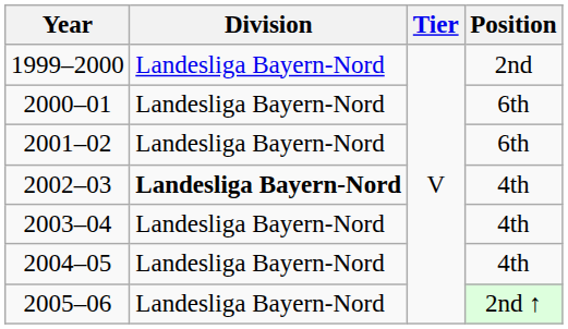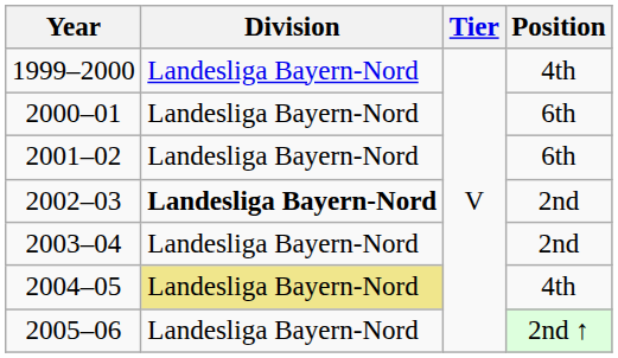 <table class="wikitable">
 <tr>
 <th>Year</th>
 <th>Division</th>
 <th><a href='#'>Tier</a></th>
 <th>Position</th>
 </tr>
 <tr align="center">
 <td>1999–2000</td>
 <td align="left"><a href='#'>Landesliga Bayern-Nord</a></td>
 <td rowspan=7>V</td>
-<td>2nd</td>
+<td>4th</td>
 </tr>
 <tr align="center">
 <td>2000–01</td>
 <td align="left">Landesliga Bayern-Nord</td>
 <td>6th</td>
 </tr>
 <tr align="center">
 <td>2001–02</td>
 <td align="left">Landesliga Bayern-Nord</td>
 <td>6th</td>
 </tr>
 <tr align="center">
 <td>2002–03</td>
 <td align="left"><strong>Landesliga Bayern-Nord</strong></td>
-<td>4th</td>
+<td>2nd</td>
 </tr>
 <tr align="center">
 <td>2003–04</td>
 <td align="left">Landesliga Bayern-Nord</td>
-<td>4th</td>
+<td>2nd</td>
 </tr>
 <tr align="center">
 <td>2004–05</td>
-<td align="left">Landesliga Bayern-Nord</td>
+<td align="left" style="background: khaki;">Landesliga Bayern-Nord</td>
 <td>4th</td>
 </tr>
 <tr align="center">
 <td>2005–06</td>
 <td align="left">Landesliga Bayern-Nord</td>
 <td style="background:#ddffdd">2nd ↑</td>
 </tr>
 </table>
